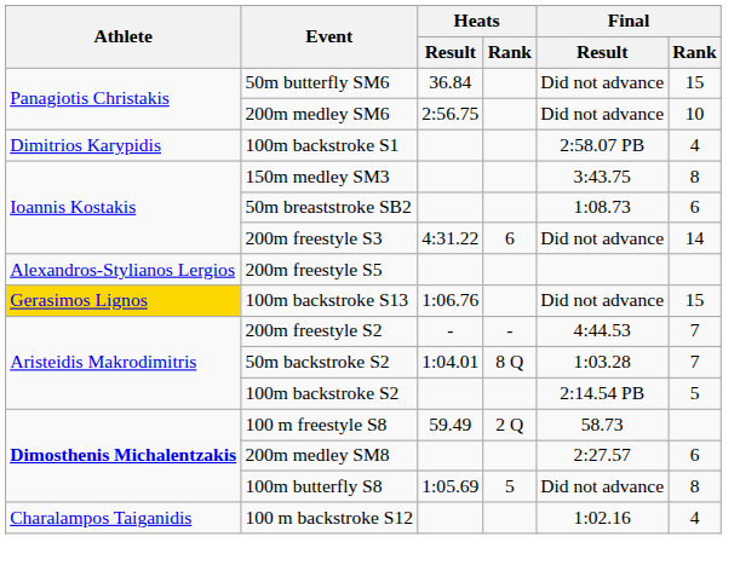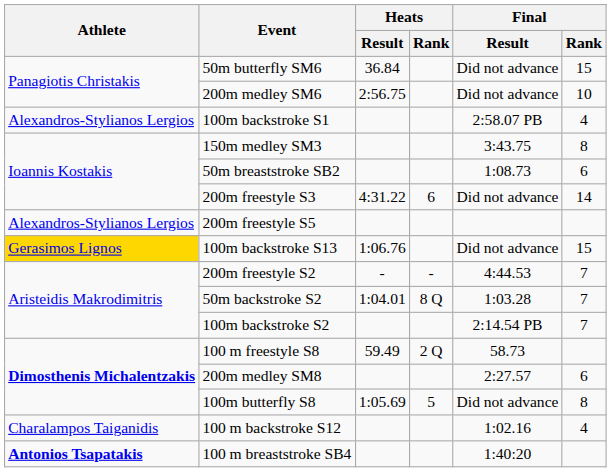 <table class=wikitable style="font-size:90%">
 <tr>
 <th rowspan="2">Athlete</th>
 <th rowspan="2">Event</th>
 <th colspan="2">Heats</th>
 <th colspan="2">Final</th>
 </tr>
 <tr>
 <th>Result</th>
 <th>Rank</th>
 <th>Result</th>
 <th>Rank</th>
 </tr>
 <tr align=center>
 <td rowspan=2, align=left><a href='#'>Panagiotis Christakis</a></td>
 <td align=left>50m butterfly SM6</td>
 <td>36.84</td>
 <td></td>
 <td>Did not advance</td>
 <td>15</td>
 </tr>
 <tr>
 <td align=left>200m medley SM6</td>
 <td>2:56.75</td>
 <td align=center></td>
 <td align=center>Did not advance</td>
 <td align=center>10</td>
 </tr>
 <tr align=center>
-<td align=left><a href='#'>Dimitrios Karypidis</a></td>
+<td align=left><a href='#'>Alexandros-Stylianos Lergios</a></td>
 <td align=left>100m backstroke S1</td>
 <td></td>
 <td></td>
 <td>2:58.07 PB</td>
 <td>4</td>
 </tr>
 <tr align=center>
 <td rowspan=3, align=left><a href='#'>Ioannis Kostakis</a></td>
 <td align=left>150m medley SM3</td>
 <td></td>
 <td></td>
 <td>3:43.75</td>
 <td>8</td>
 </tr>
 <tr>
 <td align=left>50m breaststroke SB2</td>
 <td></td>
 <td></td>
 <td align=center>1:08.73</td>
 <td align=center>6</td>
 </tr>
 <tr>
 <td align=left>200m freestyle S3</td>
 <td align=center>4:31.22</td>
 <td align=center>6</td>
 <td>Did not advance</td>
 <td align=center>14</td>
 </tr>
 <tr align=center>
 <td align=left><a href='#'>Alexandros-Stylianos Lergios</a></td>
 <td align=left>200m freestyle S5</td>
 <td></td>
 <td></td>
 <td></td>
 <td></td>
 </tr>
 <tr align=center>
 <td align=left style="background: gold;"><a href='#'>Gerasimos Lignos</a></td>
 <td align=left>100m backstroke S13</td>
 <td>1:06.76</td>
 <td align=center></td>
 <td align=center>Did not advance</td>
 <td align=center>15</td>
 </tr>
 <tr align=center>
 <td rowspan=3, align=left><a href='#'>Aristeidis Makrodimitris</a></td>
 <td align=left>200m freestyle S2</td>
 <td>-</td>
 <td>-</td>
 <td>4:44.53</td>
 <td>7</td>
 </tr>
 <tr>
 <td align=left>50m backstroke S2</td>
 <td>1:04.01</td>
 <td align=center>8 Q</td>
 <td align=center>1:03.28</td>
 <td align=center>7</td>
 </tr>
 <tr>
 <td align=left>100m backstroke S2</td>
 <td></td>
 <td></td>
 <td align=center>2:14.54 PB</td>
-<td align=center>5</td>
+<td align=center>7</td>
 </tr>
 <tr align=center>
 <td rowspan=3, align=left><strong><a href='#'>Dimosthenis Michalentzakis</a></strong></td>
 <td align=left>100 m freestyle S8</td>
 <td>59.49</td>
 <td>2 Q</td>
 <td>58.73</td>
 <td></td>
 </tr>
 <tr>
 <td align=left>200m medley SM8</td>
 <td></td>
 <td></td>
 <td align=center>2:27.57</td>
 <td align=center>6</td>
 </tr>
 <tr>
 <td align=left>100m butterfly S8</td>
 <td align=center>1:05.69</td>
 <td align=center>5</td>
 <td>Did not advance</td>
 <td align=center>8</td>
 </tr>
 <tr align=center>
 <td align=left><a href='#'>Charalampos Taiganidis</a></td>
 <td align=left>100 m backstroke S12</td>
 <td></td>
 <td></td>
 <td>1:02.16</td>
 <td>4</td>
 </tr>
+<tr align=center>
+<td align=left><strong><a href='#'>Antonios Tsapatakis</a></strong></td>
+<td align=left>100 m breaststroke SB4</td>
+<td></td>
+<td></td>
+<td>1:40:20</td>
+<td></td>
+</tr>
 </table>
